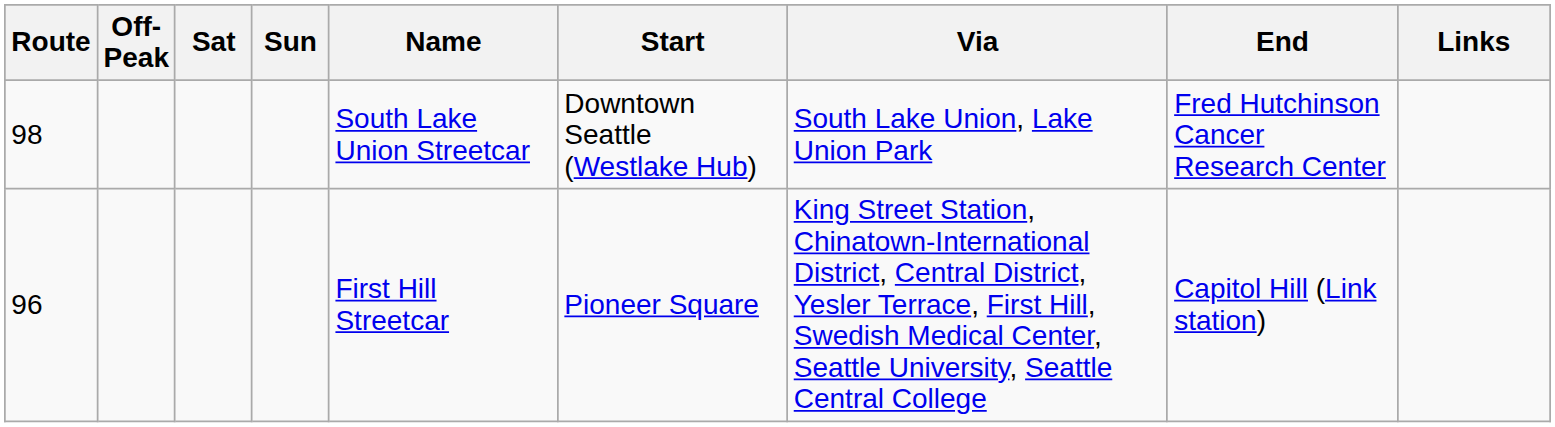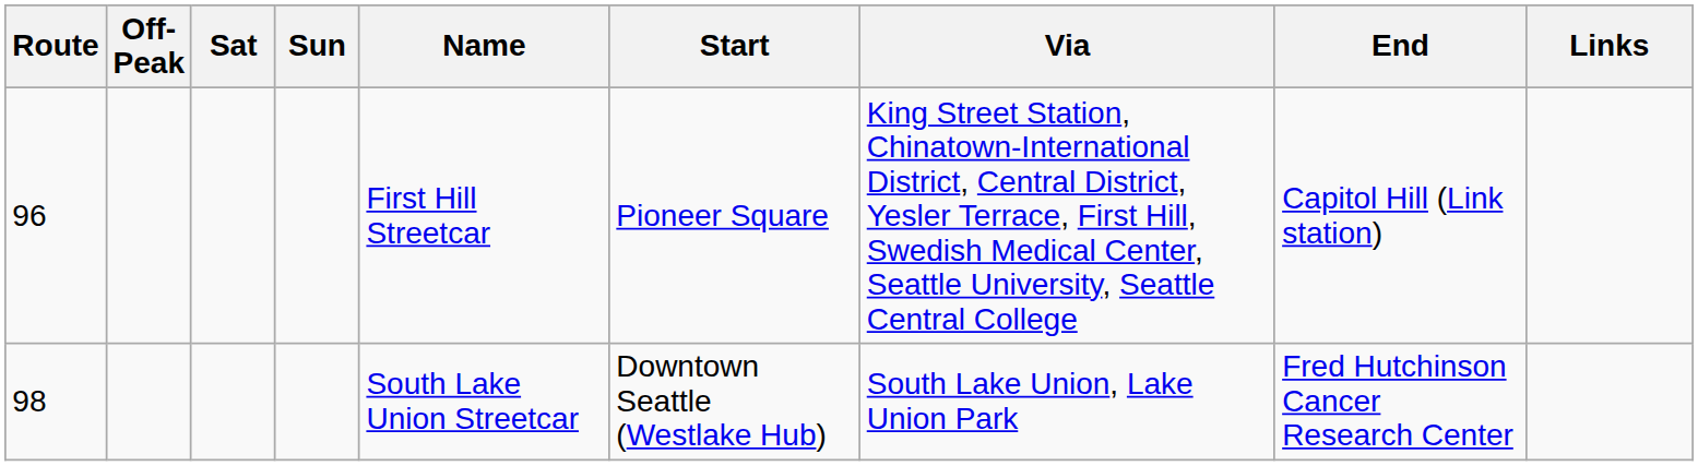 <table class="sortable wikitable" width=100%>
 <tr>
 <th width=5%><strong>Route</strong></th>
 <th width=5%><strong>Off-Peak</strong></th>
 <th width=5%><strong>Sat</strong></th>
 <th width=5%><strong>Sun</strong></th>
 <th width=15%><strong>Name</strong></th>
 <th width=15%><strong>Start</strong></th>
 <th width=25%><strong>Via</strong></th>
 <th width=15%><strong>End</strong></th>
 <th width=10%><strong>Links</strong></th>
 </tr>
 <tr>
+<td>96</td>
+<td></td>
+<td></td>
+<td></td>
+<td><a href='#'>First Hill Streetcar</a></td>
+<td><a href='#'>Pioneer Square</a></td>
+<td><a href='#'>King Street Station</a>, <a href='#'>Chinatown-International District</a>, <a href='#'>Central District</a>, <a href='#'>Yesler Terrace</a>, <a href='#'>First Hill</a>, <a href='#'>Swedish Medical Center</a>, <a href='#'>Seattle University</a>, <a href='#'>Seattle Central College</a></td>
+<td><a href='#'>Capitol Hill</a> (<a href='#'>Link station</a>)</td>
+<td></td>
+</tr>
+<tr>
 <td>98</td>
 <td></td>
 <td></td>
 <td></td>
 <td><a href='#'>South Lake Union Streetcar</a></td>
 <td>Downtown Seattle (<a href='#'>Westlake Hub</a>)</td>
 <td><a href='#'>South Lake Union</a>, <a href='#'>Lake Union Park</a></td>
 <td><a href='#'>Fred Hutchinson Cancer Research Center</a></td>
 <td></td>
 </tr>
-<tr>
-<td>96</td>
-<td></td>
-<td></td>
-<td></td>
-<td><a href='#'>First Hill Streetcar</a></td>
-<td><a href='#'>Pioneer Square</a></td>
-<td><a href='#'>King Street Station</a>, <a href='#'>Chinatown-International District</a>, <a href='#'>Central District</a>, <a href='#'>Yesler Terrace</a>, <a href='#'>First Hill</a>, <a href='#'>Swedish Medical Center</a>, <a href='#'>Seattle University</a>, <a href='#'>Seattle Central College</a></td>
-<td><a href='#'>Capitol Hill</a> (<a href='#'>Link station</a>)</td>
-<td></td>
-</tr>
 </table>
